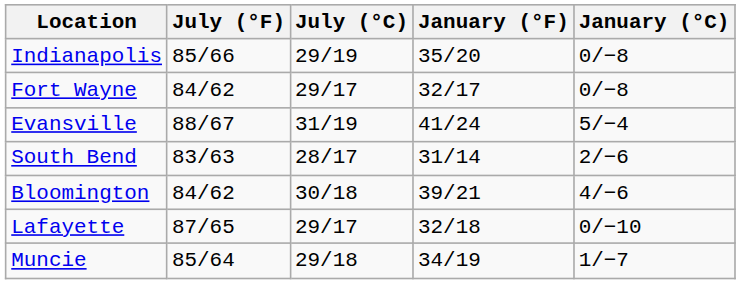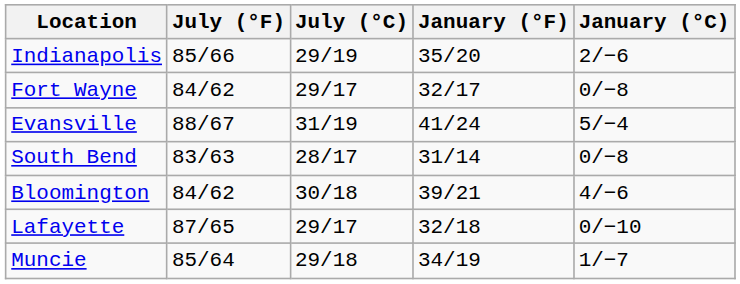 <table class="wikitable sortable" style="margin:auto;">
 <tr>
 <th>Location</th>
 <th>July (°F)</th>
 <th>July (°C)</th>
 <th>January (°F)</th>
 <th>January (°C)</th>
 </tr>
 <tr>
 <td><a href='#'>Indianapolis</a></td>
 <td>85/66</td>
 <td>29/19</td>
 <td>35/20</td>
-<td>0/−8</td>
+<td>2/−6</td>
 </tr>
 <tr>
 <td><a href='#'>Fort Wayne</a></td>
 <td>84/62</td>
 <td>29/17</td>
 <td>32/17</td>
 <td>0/−8</td>
 </tr>
 <tr>
 <td><a href='#'>Evansville</a></td>
 <td>88/67</td>
 <td>31/19</td>
 <td>41/24</td>
 <td>5/−4</td>
 </tr>
 <tr>
 <td><a href='#'>South Bend</a></td>
 <td>83/63</td>
 <td>28/17</td>
 <td>31/14</td>
-<td>2/−6</td>
+<td>0/−8</td>
 </tr>
 <tr>
 <td><a href='#'>Bloomington</a></td>
 <td>84/62</td>
 <td>30/18</td>
 <td>39/21</td>
 <td>4/−6</td>
 </tr>
 <tr>
 <td><a href='#'>Lafayette</a></td>
 <td>87/65</td>
 <td>29/17</td>
 <td>32/18</td>
 <td>0/−10</td>
 </tr>
 <tr>
 <td><a href='#'>Muncie</a></td>
 <td>85/64</td>
 <td>29/18</td>
 <td>34/19</td>
 <td>1/−7</td>
 </tr>
 </table>
